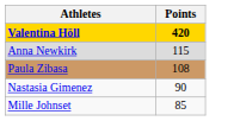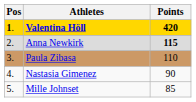 <table style="background: #f9f9f9" class=wikitable>
 <tr>
+<th width=20>Pos</th>
 <th width=200>Athletes</th>
 <th width=60>Points</th>
 </tr>
 <tr bgcolor=gold>
+<td><strong>1</strong>.</td>
 <td> <strong><a href='#'>Valentina Höll</a></strong></td>
 <td align=center><strong>420</strong></td>
 </tr>
 <tr bgcolor=DCDCDC>
+<td>2.</td>
 <td> <a href='#'>Anna Newkirk</a></td>
-<td align=center>115</td>
+<td align=center><strong>115</strong></td>
 </tr>
 <tr bgcolor=CC9966>
+<td>3.</td>
 <td> <a href='#'>Paula Zibasa</a></td>
-<td align=center>108</td>
+<td align=center>110</td>
 </tr>
 <tr>
+<td>4.</td>
 <td> <a href='#'>Nastasia Gimenez</a></td>
 <td align=center>90</td>
 </tr>
 <tr>
+<td>5.</td>
 <td> <a href='#'>Mille Johnset</a></td>
 <td align=center>85</td>
 </tr>
 </table>
